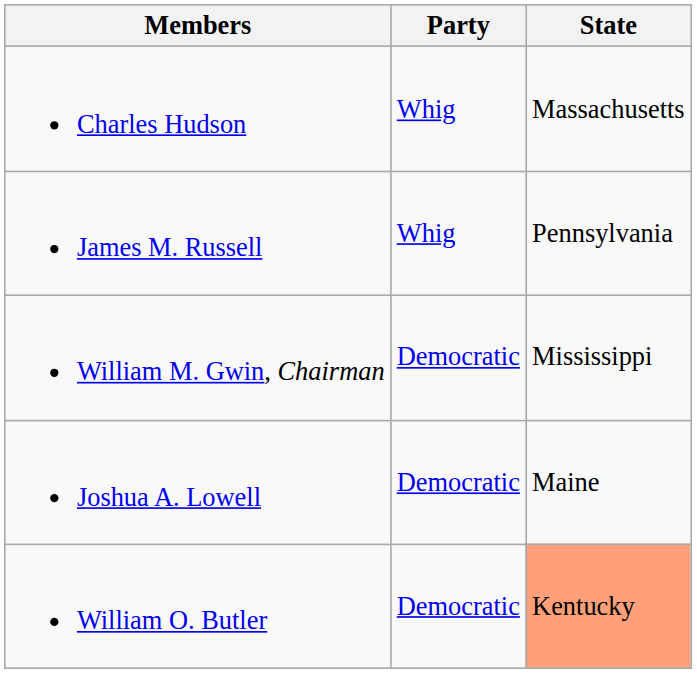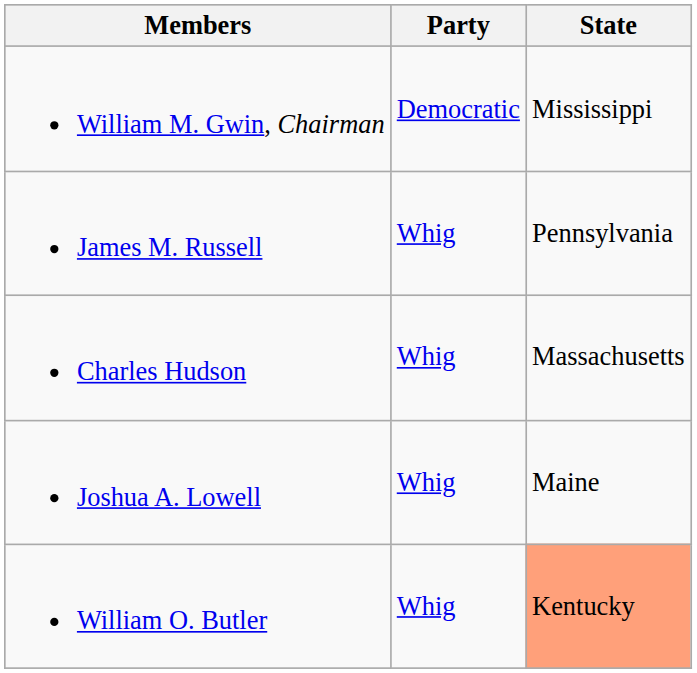 <table class="wikitable" border="1">
 <tr>
 <th>Members</th>
 <th>Party</th>
 <th>State</th>
 </tr>
 <tr>
-<td><br><ul><li><a href='#'>Charles Hudson</a></li></ul></td>
-<td><a href='#'>Whig</a></td>
-<td>Massachusetts</td>
+<td><br><ul><li><a href='#'>William M. Gwin</a>, <em>Chairman</em></li></ul></td>
+<td><a href='#'>Democratic</a></td>
+<td>Mississippi</td>
 </tr>
 <tr>
 <td><br><ul><li><a href='#'>James M. Russell</a></li></ul></td>
 <td><a href='#'>Whig</a></td>
 <td>Pennsylvania</td>
 </tr>
 <tr>
-<td><br><ul><li><a href='#'>William M. Gwin</a>, <em>Chairman</em></li></ul></td>
-<td><a href='#'>Democratic</a></td>
-<td>Mississippi</td>
+<td><br><ul><li><a href='#'>Charles Hudson</a></li></ul></td>
+<td><a href='#'>Whig</a></td>
+<td>Massachusetts</td>
 </tr>
 <tr>
 <td><br><ul><li><a href='#'>Joshua A. Lowell</a></li></ul></td>
-<td><a href='#'>Democratic</a></td>
+<td><a href='#'>Whig</a></td>
 <td>Maine</td>
 </tr>
 <tr>
 <td><br><ul><li><a href='#'>William O. Butler</a></li></ul></td>
-<td><a href='#'>Democratic</a></td>
+<td><a href='#'>Whig</a></td>
 <td style="background: lightsalmon;">Kentucky</td>
 </tr>
 </table>
